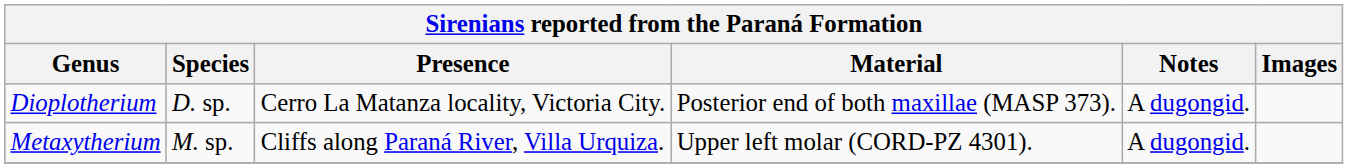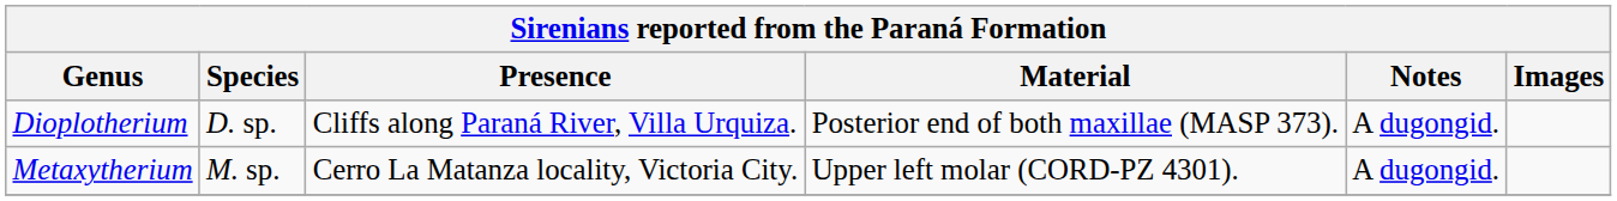 <table class="wikitable" align="center">
 <tr>
 <th colspan="6" align="center"><strong><a href='#'>Sirenians</a> reported from the Paraná Formation</strong></th>
 </tr>
 <tr>
 <th>Genus</th>
 <th>Species</th>
 <th>Presence</th>
 <th><strong>Material</strong></th>
 <th>Notes</th>
 <th>Images</th>
 </tr>
 <tr>
 <td><em><a href='#'>Dioplotherium</a></em></td>
 <td><em>D.</em> sp.</td>
-<td>Cerro La Matanza locality, Victoria City.</td>
+<td>Cliffs along <a href='#'>Paraná River</a>, <a href='#'>Villa Urquiza</a>.</td>
 <td>Posterior end of both <a href='#'>maxillae</a> (MASP 373).</td>
 <td>A <a href='#'>dugongid</a>.</td>
 <td></td>
 </tr>
 <tr>
 <td><em><a href='#'>Metaxytherium</a></em></td>
 <td><em>M.</em> sp.</td>
-<td>Cliffs along <a href='#'>Paraná River</a>, <a href='#'>Villa Urquiza</a>.</td>
+<td>Cerro La Matanza locality, Victoria City.</td>
 <td>Upper left molar (CORD-PZ 4301).</td>
 <td>A <a href='#'>dugongid</a>.</td>
 <td></td>
 </tr>
 <tr>
 </tr>
 </table>
